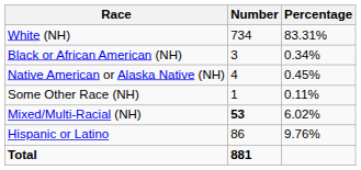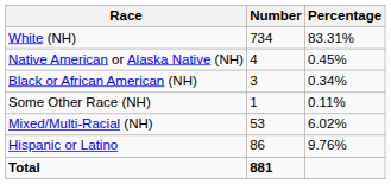 <table class="wikitable">
 <tr>
 <th>Race</th>
 <th>Number</th>
 <th>Percentage</th>
 </tr>
 <tr>
 <td><a href='#'>White</a> (NH)</td>
 <td>734</td>
 <td>83.31%</td>
 </tr>
 <tr>
+<td><a href='#'>Native American</a> or <a href='#'>Alaska Native</a> (NH)</td>
+<td>4</td>
+<td>0.45%</td>
+</tr>
+<tr>
 <td><a href='#'>Black or African American</a> (NH)</td>
 <td>3</td>
 <td>0.34%</td>
-</tr>
-<tr>
-<td><a href='#'>Native American</a> or <a href='#'>Alaska Native</a> (NH)</td>
-<td>4</td>
-<td>0.45%</td>
 </tr>
 <tr>
 <td>Some Other Race (NH)</td>
 <td>1</td>
 <td>0.11%</td>
 </tr>
 <tr>
 <td><a href='#'>Mixed/Multi-Racial</a> (NH)</td>
-<td><strong>53</strong></td>
+<td>53</td>
 <td>6.02%</td>
 </tr>
 <tr>
 <td><a href='#'>Hispanic or Latino</a></td>
 <td>86</td>
 <td>9.76%</td>
 </tr>
 <tr>
 <td><strong>Total</strong></td>
 <td><strong>881</strong></td>
 <td></td>
 </tr>
 </table>
